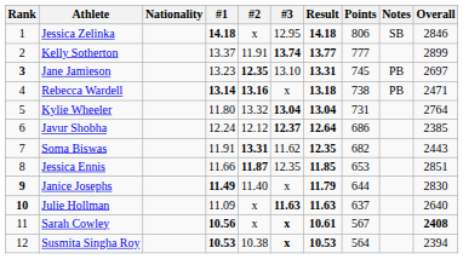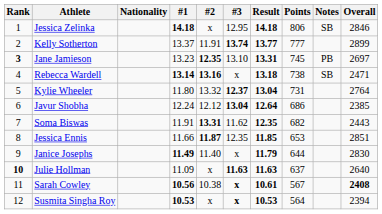 <table class="wikitable sortable" style="text-align:center">
 <tr>
 <th>Rank</th>
 <th>Athlete</th>
 <th>Nationality</th>
 <th>#1</th>
 <th>#2</th>
 <th>#3</th>
 <th>Result</th>
 <th>Points</th>
 <th>Notes</th>
 <th>Overall</th>
 </tr>
 <tr>
 <td>1</td>
 <td align=left><a href='#'>Jessica Zelinka</a></td>
 <td align=left></td>
 <td><strong>14.18</strong></td>
 <td>x</td>
 <td>12.95</td>
 <td><strong>14.18</strong></td>
 <td>806</td>
 <td>SB</td>
 <td>2846</td>
 </tr>
 <tr>
 <td>2</td>
 <td align=left><a href='#'>Kelly Sotherton</a></td>
 <td align=left></td>
 <td>13.37</td>
 <td>11.91</td>
 <td><strong>13.74</strong></td>
 <td><strong>13.77</strong></td>
 <td>777</td>
 <td></td>
 <td>2899</td>
 </tr>
 <tr>
 <td><strong>3</strong></td>
 <td align=left><a href='#'>Jane Jamieson</a></td>
 <td align=left></td>
 <td>13.23</td>
 <td><strong>12.35</strong></td>
 <td>13.10</td>
 <td><strong>13.31</strong></td>
 <td>745</td>
 <td>PB</td>
 <td>2697</td>
 </tr>
 <tr>
 <td>4</td>
 <td align=left><a href='#'>Rebecca Wardell</a></td>
 <td align=left></td>
 <td><strong>13.14</strong></td>
 <td><strong>13.16</strong></td>
 <td>x</td>
 <td><strong>13.18</strong></td>
 <td>738</td>
-<td>PB</td>
+<td>SB</td>
 <td>2471</td>
 </tr>
 <tr>
 <td>5</td>
 <td align=left><a href='#'>Kylie Wheeler</a></td>
 <td align=left></td>
 <td>11.80</td>
 <td>13.32</td>
-<td><strong>13.04</strong></td>
+<td><strong>12.37</strong></td>
 <td><strong>13.04</strong></td>
 <td>731</td>
 <td></td>
 <td>2764</td>
 </tr>
 <tr>
 <td>6</td>
 <td align=left><a href='#'>Javur Shobha</a></td>
 <td align=left></td>
 <td>12.24</td>
 <td>12.12</td>
-<td><strong>12.37</strong></td>
+<td><strong>13.04</strong></td>
 <td><strong>12.64</strong></td>
 <td>686</td>
 <td></td>
 <td>2385</td>
 </tr>
 <tr>
 <td>7</td>
 <td align=left><a href='#'>Soma Biswas</a></td>
 <td align=left></td>
 <td>11.91</td>
 <td><strong>13.31</strong></td>
 <td>11.62</td>
 <td><strong>12.35</strong></td>
 <td>682</td>
 <td></td>
 <td>2443</td>
 </tr>
 <tr>
 <td>8</td>
 <td align=left><a href='#'>Jessica Ennis</a></td>
 <td align=left></td>
 <td>11.66</td>
 <td><strong>11.87</strong></td>
 <td>12.35</td>
 <td><strong>11.85</strong></td>
 <td>653</td>
 <td></td>
 <td>2851</td>
 </tr>
 <tr>
-<td><strong>9</strong></td>
+<td>9</td>
 <td align=left><a href='#'>Janice Josephs</a></td>
 <td align=left></td>
 <td><strong>11.49</strong></td>
 <td>11.40</td>
 <td>x</td>
 <td><strong>11.79</strong></td>
 <td>644</td>
 <td></td>
 <td>2830</td>
 </tr>
 <tr>
 <td><strong>10</strong></td>
 <td align=left><a href='#'>Julie Hollman</a></td>
 <td align=left></td>
 <td>11.09</td>
 <td>x</td>
 <td><strong>11.63</strong></td>
 <td><strong>11.63</strong></td>
 <td>637</td>
 <td></td>
 <td>2640</td>
 </tr>
 <tr>
 <td>11</td>
 <td align=left><a href='#'>Sarah Cowley</a></td>
 <td align=left></td>
 <td><strong>10.56</strong></td>
-<td>x</td>
+<td>10.38</td>
 <td><strong>x</strong></td>
 <td><strong>10.61</strong></td>
 <td>567</td>
 <td></td>
 <td><strong>2408</strong></td>
 </tr>
 <tr>
 <td>12</td>
 <td align=left><a href='#'>Susmita Singha Roy</a></td>
 <td align=left></td>
 <td><strong>10.53</strong></td>
-<td>10.38</td>
+<td>x</td>
 <td><strong>x</strong></td>
 <td><strong>10.53</strong></td>
 <td>564</td>
 <td></td>
 <td>2394</td>
 </tr>
 </table>
